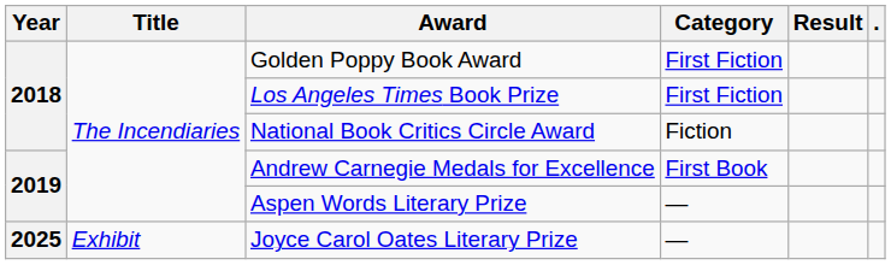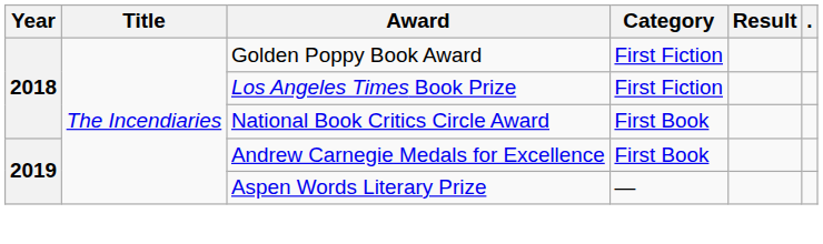 <table class="wikitable sortable">
 <tr>
 <th>Year</th>
 <th>Title</th>
 <th>Award</th>
 <th>Category</th>
 <th>Result</th>
 <th>.</th>
 </tr>
 <tr>
 <th rowspan="3">2018</th>
 <td rowspan="5"><em><a href='#'>The Incendiaries</a></em></td>
 <td>Golden Poppy Book Award</td>
 <td><a href='#'>First Fiction</a></td>
 <td></td>
 <td></td>
 </tr>
 <tr>
 <td><a href='#'><em>Los Angeles Times</em> Book Prize</a></td>
 <td><a href='#'>First Fiction</a></td>
 <td></td>
 <td></td>
 </tr>
 <tr>
 <td><a href='#'>National Book Critics Circle Award</a></td>
-<td>Fiction</td>
+<td><a href='#'>First Book</a></td>
 <td></td>
 <td></td>
 </tr>
 <tr>
 <th rowspan="2">2019</th>
 <td><a href='#'>Andrew Carnegie Medals for Excellence</a></td>
 <td><a href='#'>First Book</a></td>
 <td></td>
 <td></td>
 </tr>
 <tr>
 <td><a href='#'>Aspen Words Literary Prize</a></td>
 <td>—</td>
 <td></td>
 <td></td>
 </tr>
-<tr>
-<th>2025</th>
-<td><em><a href='#'>Exhibit</a></em></td>
-<td><a href='#'>Joyce Carol Oates Literary Prize</a></td>
-<td>—</td>
-<td></td>
-<td></td>
-</tr>
 </table>
